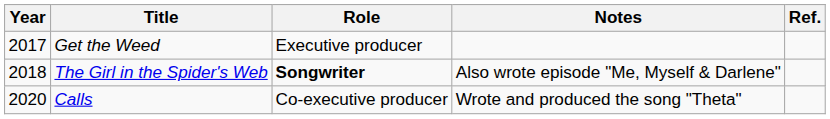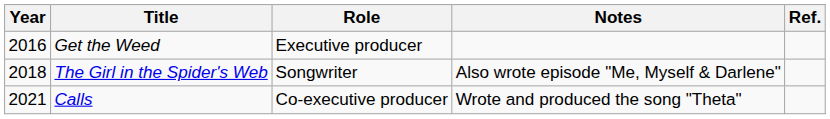 <table class="wikitable">
 <tr>
 <th>Year</th>
 <th>Title</th>
 <th>Role</th>
 <th>Notes</th>
 <th>Ref.</th>
 </tr>
 <tr>
-<td>2017</td>
+<td>2016</td>
 <td><em>Get the Weed</em></td>
 <td>Executive producer</td>
 <td></td>
 <td></td>
 </tr>
 <tr>
 <td>2018</td>
 <td><em><a href='#'>The Girl in the Spider's Web</a></em></td>
-<td><strong>Songwriter</strong></td>
+<td>Songwriter</td>
 <td>Also wrote episode "Me, Myself & Darlene"</td>
 <td></td>
 </tr>
 <tr>
-<td>2020</td>
+<td>2021</td>
 <td><em><a href='#'>Calls</a></em></td>
 <td>Co-executive producer</td>
 <td>Wrote and produced the song "Theta"</td>
 <td></td>
 </tr>
 </table>
